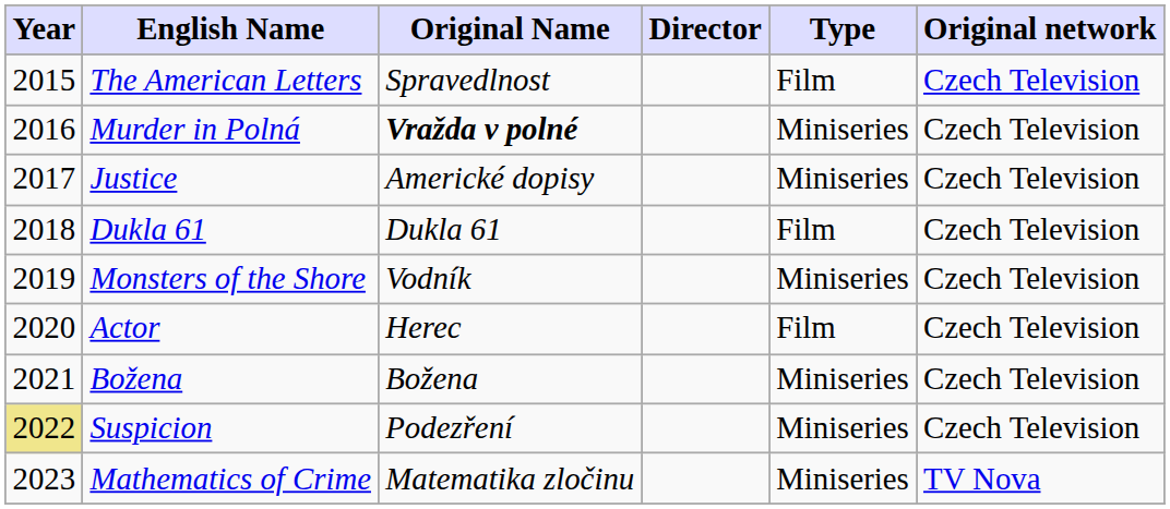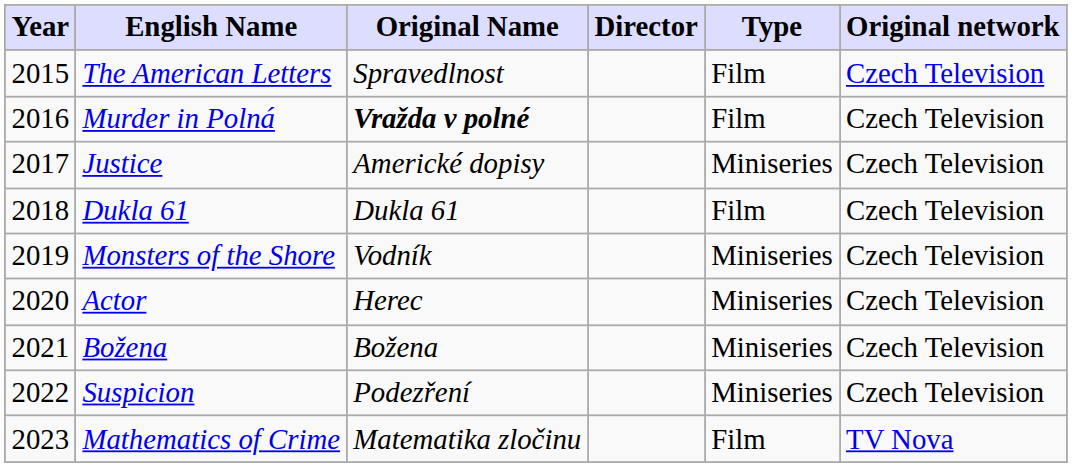 <table class="wikitable sortable">
 <tr>
 <th style="background:#DDDDFF;">Year</th>
 <th style="background:#DDDDFF;">English Name</th>
 <th style="background:#DDDDFF;">Original Name</th>
 <th style="background:#DDDDFF;">Director</th>
 <th style="background:#DDDDFF;">Type</th>
 <th style="background:#DDDDFF;">Original network</th>
 </tr>
 <tr>
 <td>2015</td>
 <td><em><a href='#'>The American Letters</a></em></td>
 <td><em>Spravedlnost</em></td>
 <td></td>
 <td>Film</td>
 <td> <a href='#'>Czech Television</a></td>
 </tr>
 <tr>
 <td>2016</td>
 <td><em><a href='#'>Murder in Polná</a></em></td>
 <td><strong><em>Vražda v polné</em></strong></td>
 <td></td>
-<td>Miniseries</td>
+<td>Film</td>
 <td> Czech Television</td>
 </tr>
 <tr>
 <td>2017</td>
 <td><em><a href='#'>Justice</a></em></td>
 <td><em>Americké dopisy</em></td>
 <td></td>
 <td>Miniseries</td>
 <td> Czech Television</td>
 </tr>
 <tr>
 <td>2018</td>
 <td><em><a href='#'>Dukla 61</a></em></td>
 <td><em>Dukla 61</em></td>
 <td></td>
 <td>Film</td>
 <td> Czech Television</td>
 </tr>
 <tr>
 <td>2019</td>
 <td><em><a href='#'>Monsters of the Shore</a></em></td>
 <td><em>Vodník</em></td>
 <td></td>
 <td>Miniseries</td>
 <td> Czech Television</td>
 </tr>
 <tr>
 <td>2020</td>
 <td><em><a href='#'>Actor</a></em></td>
 <td><em>Herec</em></td>
 <td></td>
-<td>Film</td>
+<td>Miniseries</td>
 <td> Czech Television</td>
 </tr>
 <tr>
 <td>2021</td>
 <td><em><a href='#'>Božena</a></em></td>
 <td><em>Božena</em></td>
 <td></td>
 <td>Miniseries</td>
 <td> Czech Television</td>
 </tr>
 <tr>
-<td style="background: khaki;">2022</td>
+<td>2022</td>
 <td><em><a href='#'>Suspicion</a></em></td>
 <td><em>Podezření</em></td>
 <td></td>
 <td>Miniseries</td>
 <td> Czech Television</td>
 </tr>
 <tr>
 <td>2023</td>
 <td><em><a href='#'>Mathematics of Crime</a></em></td>
 <td><em>Matematika zločinu</em></td>
 <td></td>
-<td>Miniseries</td>
+<td>Film</td>
 <td> <a href='#'>TV Nova</a></td>
 </tr>
 </table>
